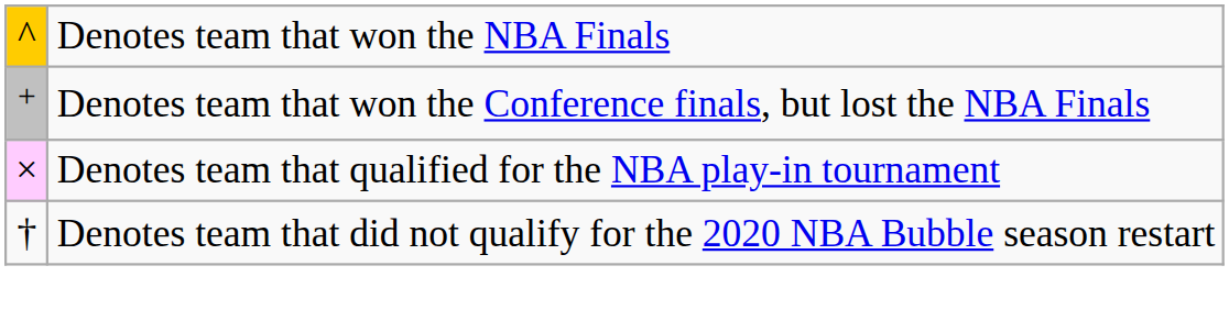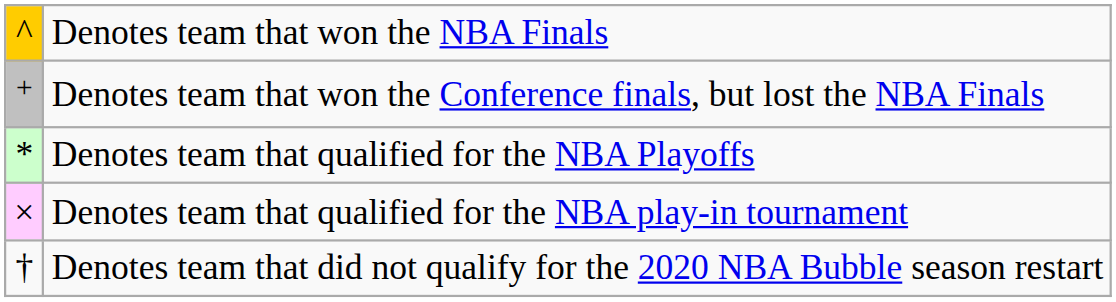 <table class="wikitable">
 <tr>
 <td bgcolor=#FFCC00 align=center width=10px>^</td>
 <td>Denotes team that won the <a href='#'>NBA Finals</a></td>
 </tr>
 <tr>
 <td bgcolor=#C0C0C0 align=center width=10px><sup>+</sup></td>
 <td>Denotes team that won the <a href='#'>Conference finals</a>, but lost the <a href='#'>NBA Finals</a></td>
 </tr>
 <tr>
+<td bgcolor=#CCFFCC align=center width=10px>*</td>
+<td>Denotes team that qualified for the <a href='#'>NBA Playoffs</a></td>
+</tr>
+<tr>
 <td bgcolor=#FFCCFF align=center width=10px>×</td>
 <td>Denotes team that qualified for the <a href='#'>NBA play-in tournament</a></td>
 </tr>
 <tr>
 <td align=center width=10px>†</td>
 <td>Denotes team that did not qualify for the <a href='#'>2020 NBA Bubble</a> season restart</td>
 </tr>
 </table>
